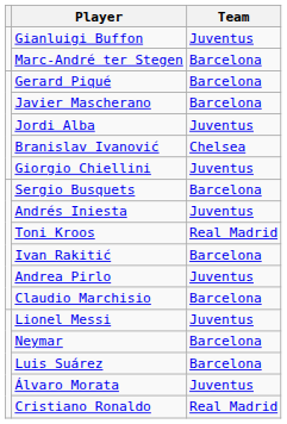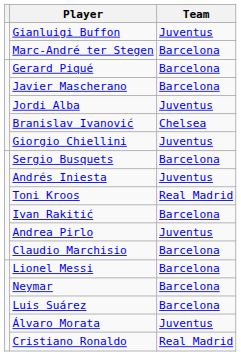 <table class="wikitable" style="text-align:center">
 <tr>
 <th></th>
 <th>Player</th>
 <th>Team</th>
 </tr>
 <tr>
 <td rowspan=2></td>
 <td align=left> <a href='#'>Gianluigi Buffon</a></td>
 <td align=left> <a href='#'>Juventus</a></td>
 </tr>
 <tr>
 <td align=left> <a href='#'>Marc-André ter Stegen</a></td>
 <td align=left> <a href='#'>Barcelona</a></td>
 </tr>
 <tr>
 <td rowspan=5></td>
 <td align=left> <a href='#'>Gerard Piqué</a></td>
 <td align=left> <a href='#'>Barcelona</a></td>
 </tr>
 <tr>
 <td align=left> <a href='#'>Javier Mascherano</a></td>
 <td align=left> <a href='#'>Barcelona</a></td>
 </tr>
 <tr>
 <td align=left> <a href='#'>Jordi Alba</a></td>
 <td align=left> <a href='#'>Juventus</a></td>
 </tr>
 <tr>
 <td align=left> <a href='#'>Branislav Ivanović</a></td>
 <td align=left> <a href='#'>Chelsea</a></td>
 </tr>
 <tr>
 <td align=left> <a href='#'>Giorgio Chiellini</a></td>
 <td align=left> <a href='#'>Juventus</a></td>
 </tr>
 <tr>
 <td rowspan=6></td>
 <td align=left> <a href='#'>Sergio Busquets</a></td>
 <td align=left> <a href='#'>Barcelona</a></td>
 </tr>
 <tr>
 <td align=left> <a href='#'>Andrés Iniesta</a></td>
 <td align=left> <a href='#'>Juventus</a></td>
 </tr>
 <tr>
 <td align=left> <a href='#'>Toni Kroos</a></td>
 <td align=left> <a href='#'>Real Madrid</a></td>
 </tr>
 <tr>
 <td align=left> <a href='#'>Ivan Rakitić</a></td>
 <td align=left> <a href='#'>Barcelona</a></td>
 </tr>
 <tr>
 <td align=left> <a href='#'>Andrea Pirlo</a></td>
 <td align=left> <a href='#'>Juventus</a></td>
 </tr>
 <tr>
 <td align=left> <a href='#'>Claudio Marchisio</a></td>
 <td align=left> <a href='#'>Barcelona</a></td>
 </tr>
 <tr>
 <td rowspan=5></td>
 <td align=left> <a href='#'>Lionel Messi</a></td>
-<td align=left> <a href='#'>Juventus</a></td>
+<td align=left> <a href='#'>Barcelona</a></td>
 </tr>
 <tr>
 <td align=left> <a href='#'>Neymar</a></td>
 <td align=left> <a href='#'>Barcelona</a></td>
 </tr>
 <tr>
 <td align=left> <a href='#'>Luis Suárez</a></td>
 <td align=left> <a href='#'>Barcelona</a></td>
 </tr>
 <tr>
 <td align=left> <a href='#'>Álvaro Morata</a></td>
 <td align=left> <a href='#'>Juventus</a></td>
 </tr>
 <tr>
 <td align=left> <a href='#'>Cristiano Ronaldo</a></td>
 <td align=left> <a href='#'>Real Madrid</a></td>
 </tr>
 </table>
